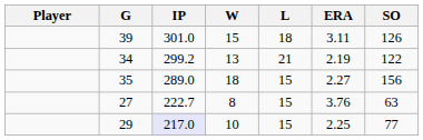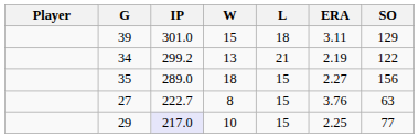 <table class="wikitable sortable">
 <tr>
 <th bgcolor="#DDDDFF" width="16%">Player</th>
 <th bgcolor="#DDDDFF" width="9%">G</th>
 <th bgcolor="#DDDDFF" width="9%">IP</th>
 <th bgcolor="#DDDDFF" width="9%">W</th>
 <th bgcolor="#DDDDFF" width="9%">L</th>
 <th bgcolor="#DDDDFF" width="9%">ERA</th>
 <th bgcolor="#DDDDFF" width="9%">SO</th>
 </tr>
 <tr align="center">
 <td></td>
 <td>39</td>
 <td>301.0</td>
 <td>15</td>
 <td>18</td>
 <td>3.11</td>
-<td>126</td>
+<td>129</td>
 </tr>
 <tr align="center">
 <td></td>
 <td>34</td>
 <td>299.2</td>
 <td>13</td>
 <td>21</td>
 <td>2.19</td>
 <td>122</td>
 </tr>
 <tr align=center>
 <td></td>
 <td>35</td>
 <td>289.0</td>
 <td>18</td>
 <td>15</td>
 <td>2.27</td>
 <td>156</td>
 </tr>
 <tr align="center">
 <td></td>
 <td>27</td>
 <td>222.7</td>
 <td>8</td>
 <td>15</td>
 <td>3.76</td>
 <td>63</td>
 </tr>
 <tr align="center">
 <td></td>
 <td>29</td>
 <td style="background: lavender;">217.0</td>
 <td>10</td>
 <td>15</td>
 <td>2.25</td>
 <td>77</td>
 </tr>
 </table>
